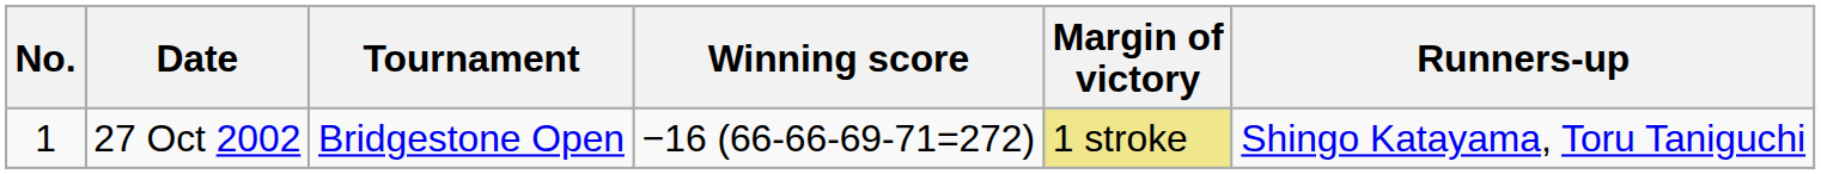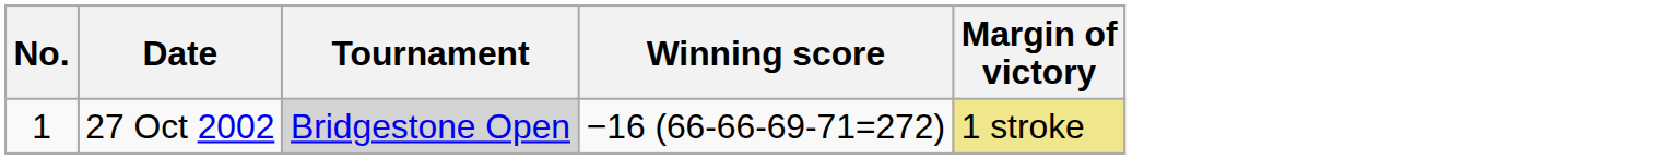 <table class="wikitable" style="font-size:95%;">
 <tr>
 <th>No.</th>
 <th>Date</th>
 <th>Tournament</th>
 <th>Winning score</th>
 <th>Margin of<br>victory</th>
-<th>Runners-up</th>
 </tr>
 <tr>
 <td align=center>1</td>
 <td align=right>27 Oct <a href='#'>2002</a></td>
-<td><a href='#'>Bridgestone Open</a></td>
+<td style="background: lightgrey;"><a href='#'>Bridgestone Open</a></td>
 <td>−16 (66-66-69-71=272)</td>
 <td style="background: khaki;">1 stroke</td>
-<td> <a href='#'>Shingo Katayama</a>,  <a href='#'>Toru Taniguchi</a></td>
 </tr>
 </table>
